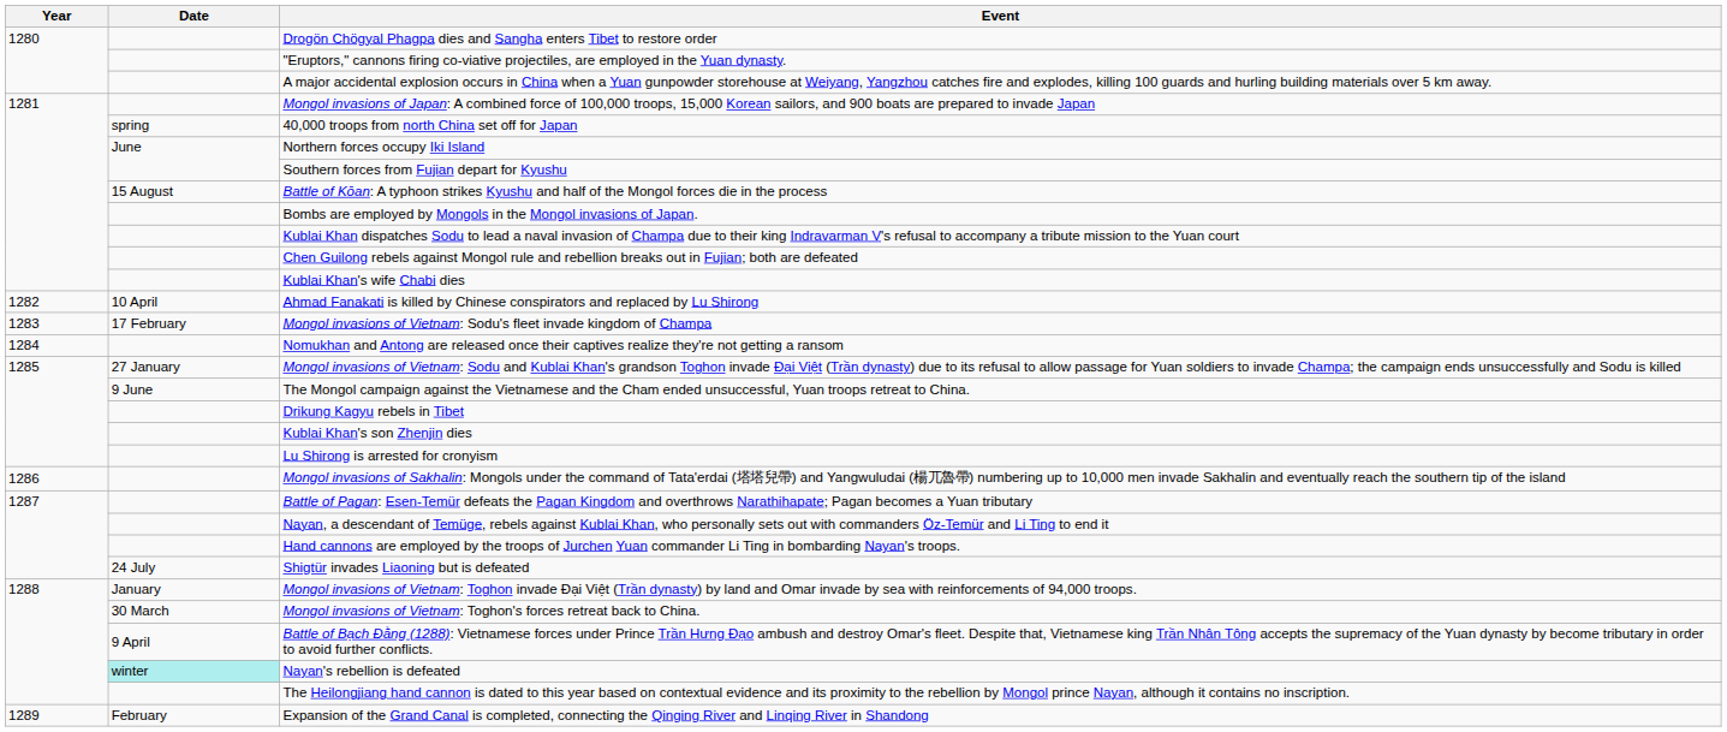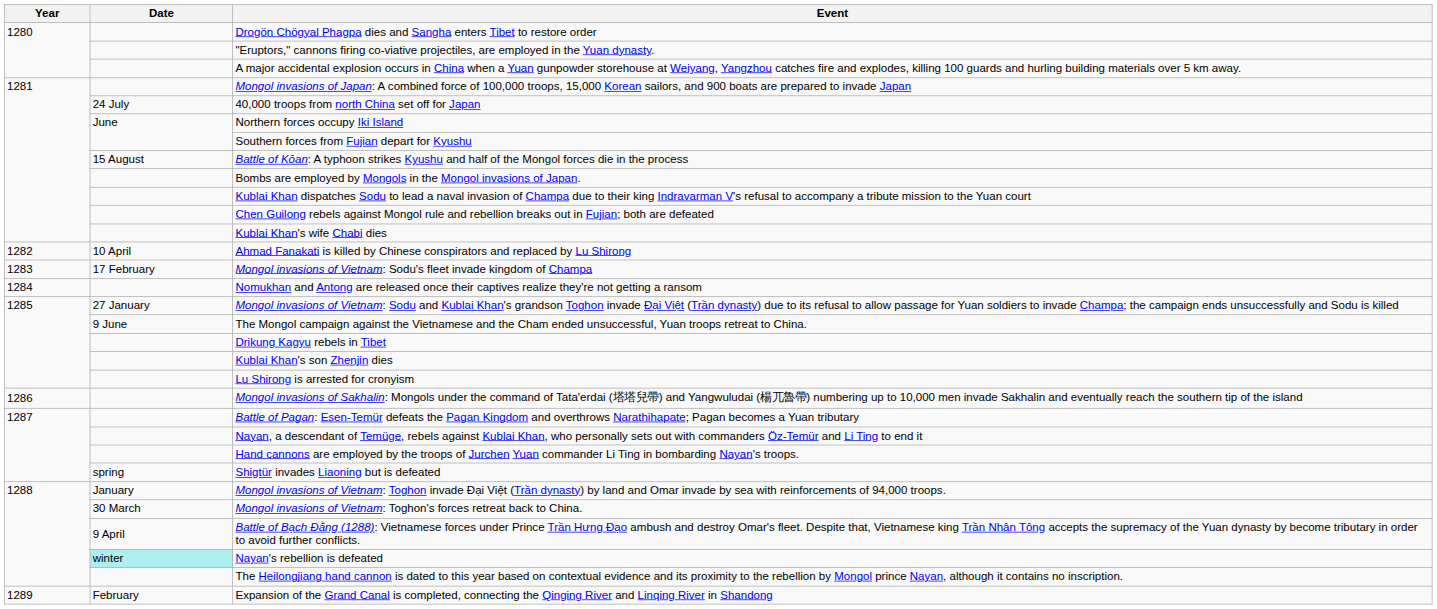 <table class="wikitable" style="width:100%;">
 <tr>
 <th style="width:6%">Year</th>
 <th style="width:10%">Date</th>
 <th>Event</th>
 </tr>
 <tr>
 <td rowspan="3" style="vertical-align:top;">1280</td>
 <td></td>
 <td><a href='#'>Drogön Chögyal Phagpa</a> dies and <a href='#'>Sangha</a> enters <a href='#'>Tibet</a> to restore order</td>
 </tr>
 <tr>
 <td></td>
 <td>"Eruptors," cannons firing co-viative projectiles, are employed in the <a href='#'>Yuan dynasty</a>.</td>
 </tr>
 <tr>
 <td></td>
 <td>A major accidental explosion occurs in <a href='#'>China</a> when a <a href='#'>Yuan</a> gunpowder storehouse at <a href='#'>Weiyang</a>, <a href='#'>Yangzhou</a> catches fire and explodes, killing 100 guards and hurling building materials over 5 km away.</td>
 </tr>
 <tr>
 <td rowspan="9" style="vertical-align:top;">1281</td>
 <td></td>
 <td><em><a href='#'>Mongol invasions of Japan</a></em>: A combined force of 100,000 troops, 15,000 <a href='#'>Korean</a> sailors, and 900 boats are prepared to invade <a href='#'>Japan</a></td>
 </tr>
 <tr>
-<td>spring</td>
+<td>24 July</td>
 <td>40,000 troops from <a href='#'>north China</a> set off for <a href='#'>Japan</a></td>
 </tr>
 <tr>
 <td rowspan="2" style="vertical-align:top;">June</td>
 <td>Northern forces occupy <a href='#'>Iki Island</a></td>
 </tr>
 <tr>
 <td>Southern forces from <a href='#'>Fujian</a> depart for <a href='#'>Kyushu</a></td>
 </tr>
 <tr>
 <td>15 August</td>
 <td><em><a href='#'>Battle of Kōan</a></em>: A typhoon strikes <a href='#'>Kyushu</a> and half of the Mongol forces die in the process</td>
 </tr>
 <tr>
 <td></td>
 <td>Bombs are employed by <a href='#'>Mongols</a> in the <a href='#'>Mongol invasions of Japan</a>.</td>
 </tr>
 <tr>
 <td></td>
 <td><a href='#'>Kublai Khan</a> dispatches <a href='#'>Sodu</a> to lead a naval invasion of <a href='#'>Champa</a> due to their king <a href='#'>Indravarman V</a>'s refusal to accompany a tribute mission to the Yuan court</td>
 </tr>
 <tr>
 <td></td>
 <td><a href='#'>Chen Guilong</a> rebels against Mongol rule and rebellion breaks out in <a href='#'>Fujian</a>; both are defeated</td>
 </tr>
 <tr>
 <td></td>
 <td><a href='#'>Kublai Khan</a>'s wife <a href='#'>Chabi</a> dies</td>
 </tr>
 <tr>
 <td>1282</td>
 <td>10 April</td>
 <td><a href='#'>Ahmad Fanakati</a> is killed by Chinese conspirators and replaced by <a href='#'>Lu Shirong</a></td>
 </tr>
 <tr>
 <td>1283</td>
 <td>17 February</td>
 <td><em><a href='#'>Mongol invasions of Vietnam</a></em>: Sodu's fleet invade kingdom of <a href='#'>Champa</a></td>
 </tr>
 <tr>
 <td>1284</td>
 <td></td>
 <td><a href='#'>Nomukhan</a> and <a href='#'>Antong</a> are released once their captives realize they're not getting a ransom</td>
 </tr>
 <tr>
 <td rowspan="5" style="vertical-align:top;">1285</td>
 <td>27 January</td>
 <td><em><a href='#'>Mongol invasions of Vietnam</a></em>: <a href='#'>Sodu</a> and <a href='#'>Kublai Khan</a>'s grandson <a href='#'>Toghon</a> invade <a href='#'>Đại Việt</a> (<a href='#'>Trần dynasty</a>) due to its refusal to allow passage for Yuan soldiers to invade <a href='#'>Champa</a>; the campaign ends unsuccessfully and Sodu is killed</td>
 </tr>
 <tr>
 <td>9 June</td>
 <td>The Mongol campaign against the Vietnamese and the Cham ended unsuccessful, Yuan troops retreat to China.</td>
 </tr>
 <tr>
 <td></td>
 <td><a href='#'>Drikung Kagyu</a> rebels in <a href='#'>Tibet</a></td>
 </tr>
 <tr>
 <td></td>
 <td><a href='#'>Kublai Khan</a>'s son <a href='#'>Zhenjin</a> dies</td>
 </tr>
 <tr>
 <td></td>
 <td><a href='#'>Lu Shirong</a> is arrested for cronyism</td>
 </tr>
 <tr>
 <td>1286</td>
 <td></td>
 <td><em><a href='#'>Mongol invasions of Sakhalin</a></em>: Mongols under the command of Tata'erdai (塔塔兒帶) and Yangwuludai (楊兀魯帶) numbering up to 10,000 men invade Sakhalin and eventually reach the southern tip of the island</td>
 </tr>
 <tr>
 <td rowspan="4" style="vertical-align:top;">1287</td>
 <td></td>
 <td><em><a href='#'>Battle of Pagan</a></em>: <a href='#'>Esen-Temür</a> defeats the <a href='#'>Pagan Kingdom</a> and overthrows <a href='#'>Narathihapate</a>; Pagan becomes a Yuan tributary</td>
 </tr>
 <tr>
 <td></td>
 <td><a href='#'>Nayan</a>, a descendant of <a href='#'>Temüge</a>, rebels against <a href='#'>Kublai Khan</a>, who personally sets out with commanders <a href='#'>Öz-Temür</a> and <a href='#'>Li Ting</a> to end it</td>
 </tr>
 <tr>
 <td></td>
 <td><a href='#'>Hand cannons</a> are employed by the troops of <a href='#'>Jurchen</a> <a href='#'>Yuan</a> commander Li Ting in bombarding <a href='#'>Nayan</a>'s troops.</td>
 </tr>
 <tr>
-<td>24 July</td>
+<td>spring</td>
 <td><a href='#'>Shigtür</a> invades <a href='#'>Liaoning</a> but is defeated</td>
 </tr>
 <tr>
 <td rowspan="5" style="vertical-align:top;">1288</td>
 <td>January</td>
 <td><em><a href='#'>Mongol invasions of Vietnam</a></em>: <a href='#'>Toghon</a> invade Đại Việt (<a href='#'>Trần dynasty</a>) by land and Omar invade by sea with reinforcements of 94,000 troops.</td>
 </tr>
 <tr>
 <td>30 March</td>
 <td><em><a href='#'>Mongol invasions of Vietnam</a></em>: Toghon's forces retreat back to China.</td>
 </tr>
 <tr>
 <td>9 April</td>
 <td><em><a href='#'>Battle of Bạch Đằng (1288)</a></em>: Vietnamese forces under Prince <a href='#'>Trần Hưng Đạo</a> ambush and destroy Omar's fleet. Despite that, Vietnamese king <a href='#'>Trần Nhân Tông</a> accepts the supremacy of the Yuan dynasty by become tributary in order to avoid further conflicts.</td>
 </tr>
 <tr>
 <td style="background: paleturquoise;">winter</td>
 <td><a href='#'>Nayan</a>'s rebellion is defeated</td>
 </tr>
 <tr>
 <td></td>
 <td>The <a href='#'>Heilongjiang hand cannon</a> is dated to this year based on contextual evidence and its proximity to the rebellion by <a href='#'>Mongol</a> prince <a href='#'>Nayan</a>, although it contains no inscription.</td>
 </tr>
 <tr>
 <td>1289</td>
 <td>February</td>
 <td>Expansion of the <a href='#'>Grand Canal</a> is completed, connecting the <a href='#'>Qinging River</a> and <a href='#'>Linqing River</a> in <a href='#'>Shandong</a></td>
 </tr>
 </table>
